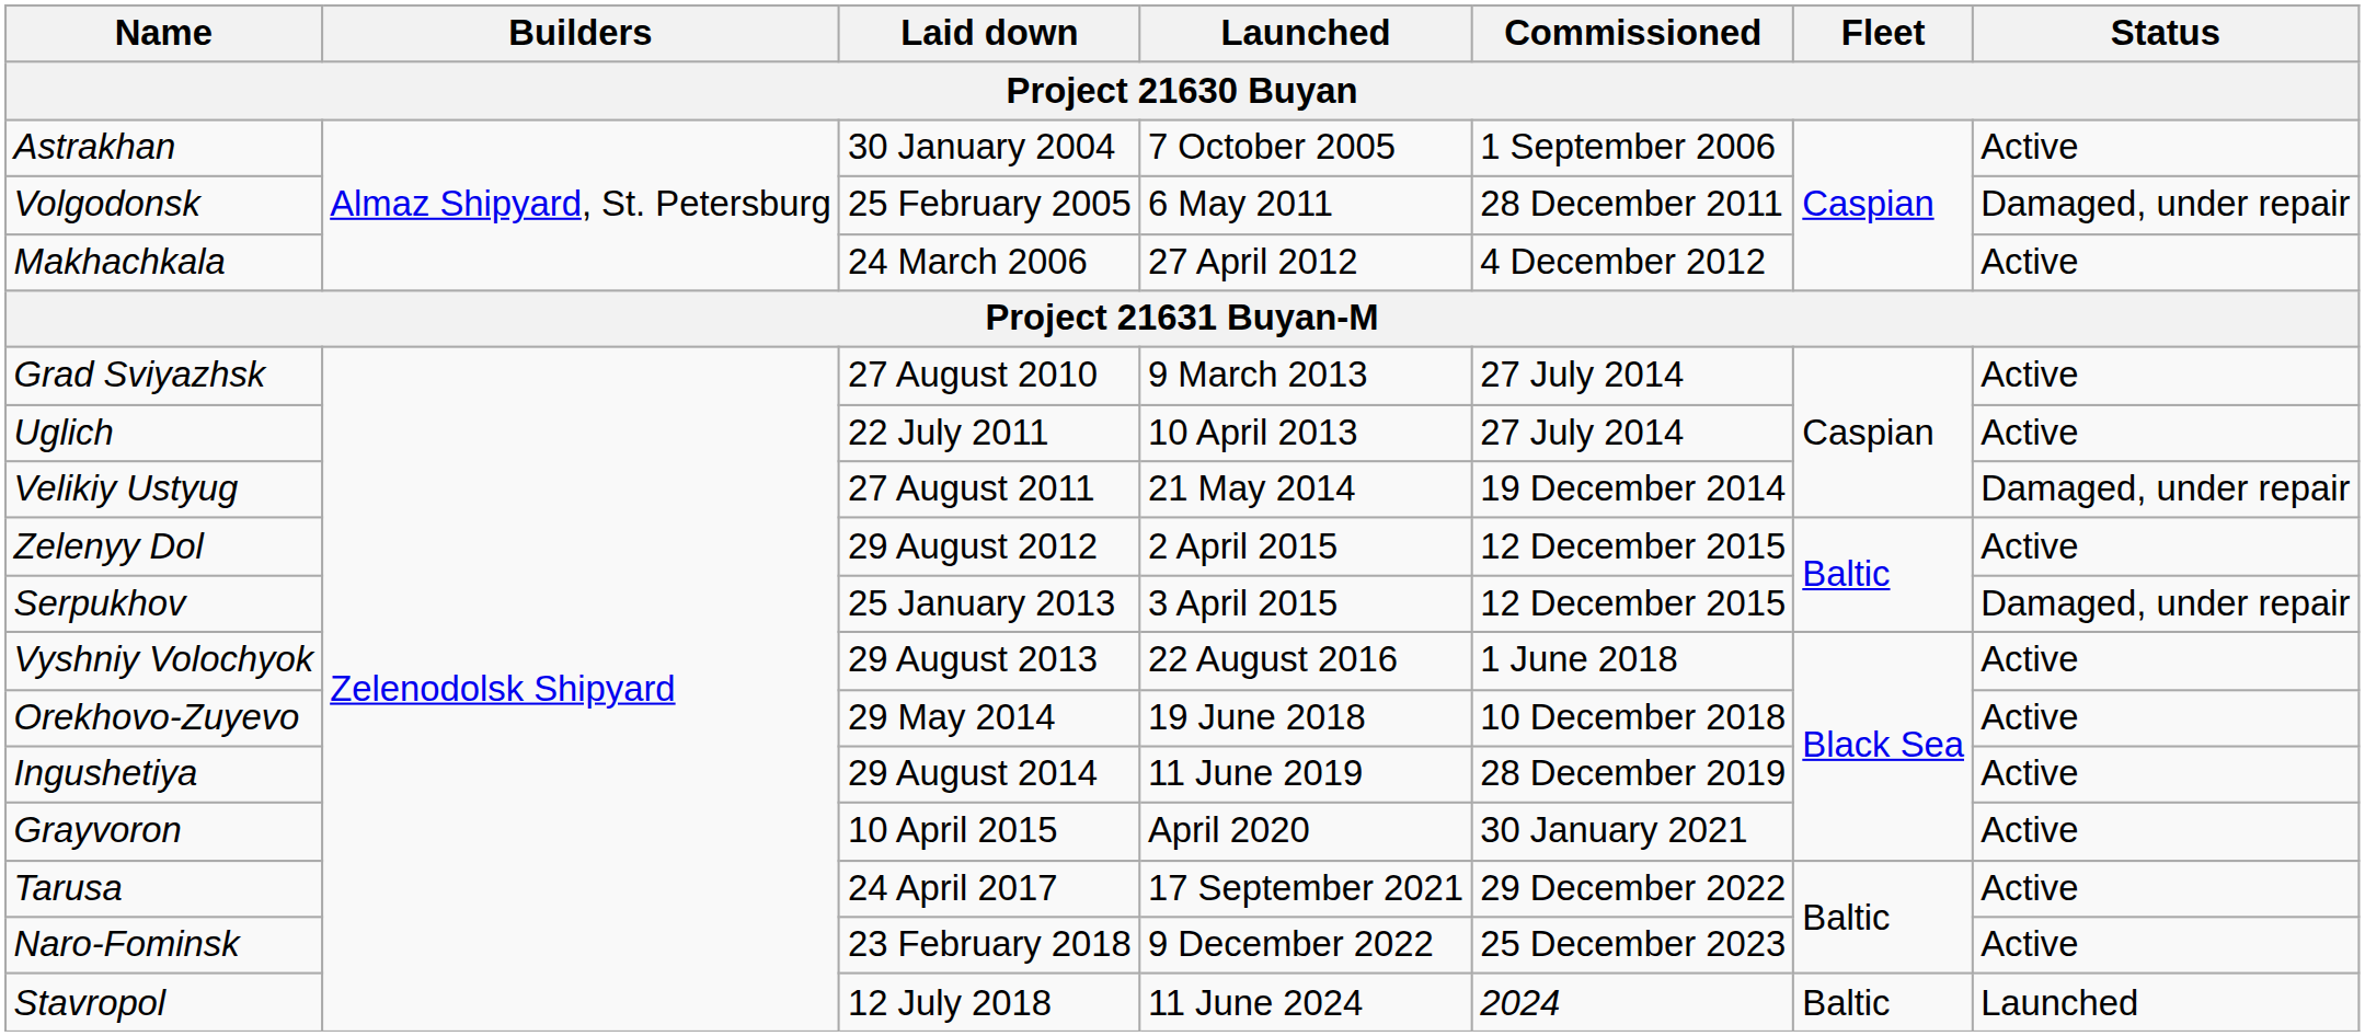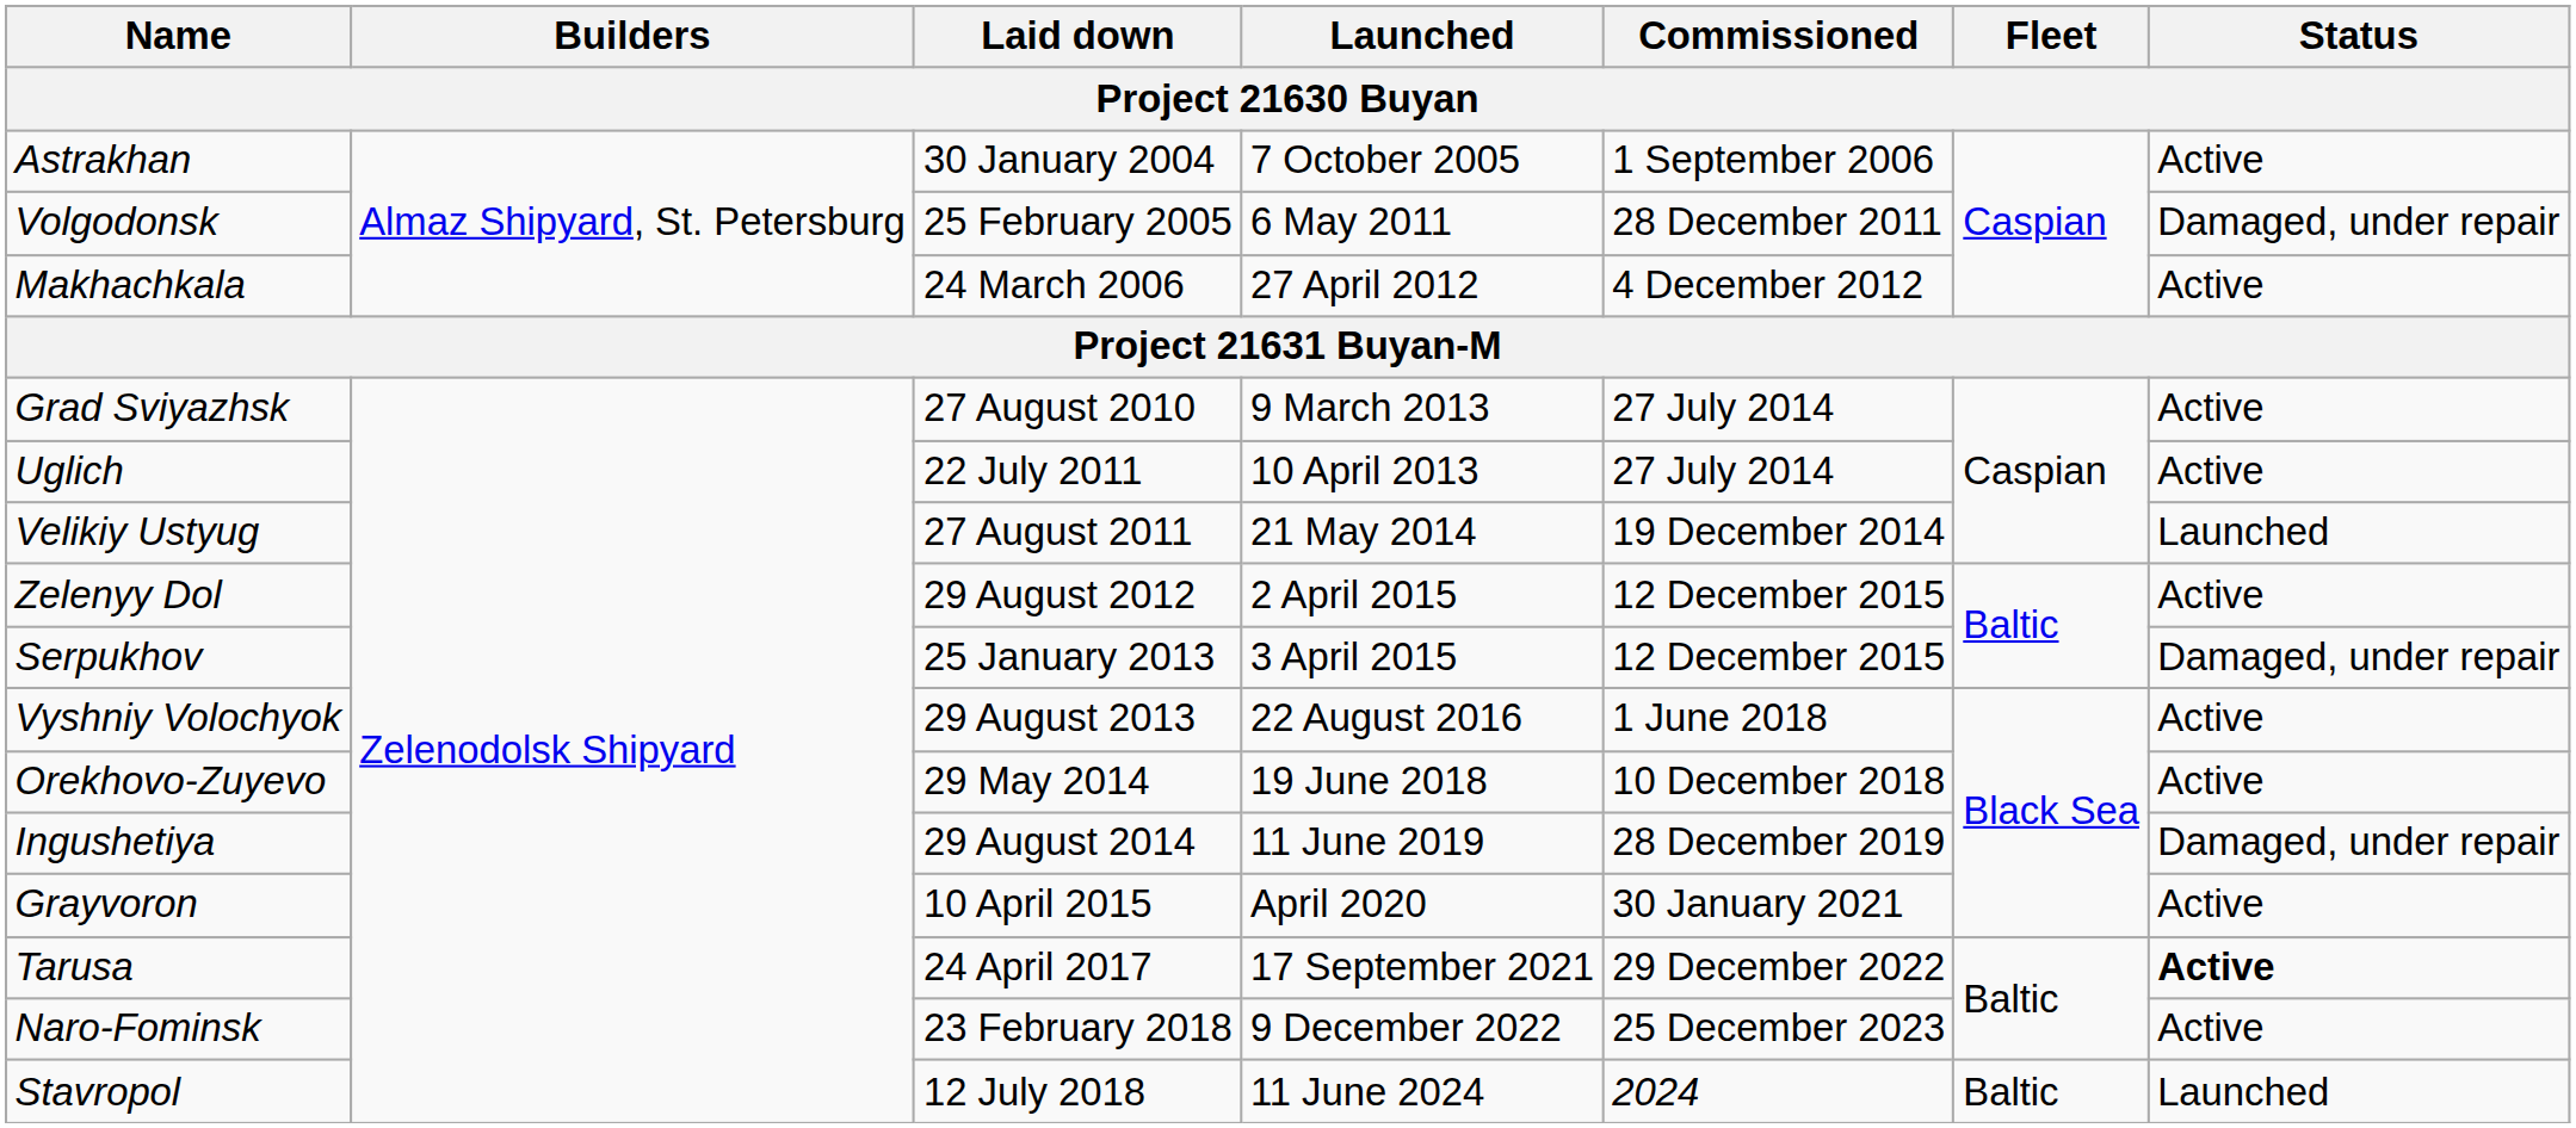 <table class="wikitable">
 <tr>
 <th>Name</th>
 <th>Builders</th>
 <th>Laid down</th>
 <th>Launched</th>
 <th>Commissioned</th>
 <th>Fleet</th>
 <th>Status</th>
 </tr>
 <tr>
 <th colspan="8">Project 21630 Buyan</th>
 </tr>
 <tr>
 <td><em>Astrakhan</em></td>
 <td rowspan="3"><a href='#'>Almaz Shipyard</a>, St. Petersburg</td>
 <td>30 January 2004</td>
 <td>7 October 2005</td>
 <td>1 September 2006</td>
 <td rowspan="3"><a href='#'>Caspian</a></td>
 <td>Active</td>
 </tr>
 <tr>
 <td><em>Volgodonsk</em></td>
 <td>25 February 2005</td>
 <td>6 May 2011</td>
 <td>28 December 2011</td>
 <td>Damaged, under repair</td>
 </tr>
 <tr>
 <td><em>Makhachkala</em></td>
 <td>24 March 2006</td>
 <td>27 April 2012 </td>
 <td>4 December 2012</td>
 <td>Active</td>
 </tr>
 <tr>
 <th colspan="8">Project 21631 Buyan-M</th>
 </tr>
 <tr>
 <td><em>Grad Sviyazhsk</em></td>
 <td rowspan="12"><a href='#'>Zelenodolsk Shipyard</a></td>
 <td>27 August 2010</td>
 <td>9 March 2013</td>
 <td>27 July 2014</td>
 <td rowspan="3">Caspian</td>
 <td>Active</td>
 </tr>
 <tr>
 <td><em>Uglich</em></td>
 <td>22 July 2011</td>
 <td>10 April 2013</td>
 <td>27 July 2014</td>
 <td>Active</td>
 </tr>
 <tr>
 <td><em>Velikiy Ustyug</em></td>
 <td>27 August 2011</td>
 <td>21 May 2014</td>
 <td>19 December 2014</td>
-<td>Damaged, under repair</td>
+<td>Launched</td>
 </tr>
 <tr>
 <td><em>Zelenyy Dol</em></td>
 <td>29 August 2012</td>
 <td>2 April 2015</td>
 <td>12 December 2015</td>
 <td rowspan="2"><a href='#'>Baltic</a></td>
 <td>Active</td>
 </tr>
 <tr>
 <td><em>Serpukhov</em></td>
 <td>25 January 2013</td>
 <td>3 April 2015</td>
 <td>12 December 2015</td>
 <td>Damaged, under repair</td>
 </tr>
 <tr>
 <td><em>Vyshniy Volochyok</em></td>
 <td>29 August 2013</td>
 <td>22 August 2016</td>
 <td>1 June 2018</td>
 <td rowspan="4"><a href='#'>Black Sea</a></td>
 <td>Active</td>
 </tr>
 <tr>
 <td><em>Orekhovo-Zuyevo</em></td>
 <td>29 May 2014</td>
 <td>19 June 2018</td>
 <td>10 December 2018</td>
 <td>Active</td>
 </tr>
 <tr>
 <td><em>Ingushetiya</em></td>
 <td>29 August 2014</td>
 <td>11 June 2019</td>
 <td>28 December 2019</td>
-<td>Active</td>
+<td>Damaged, under repair</td>
 </tr>
 <tr>
 <td><em>Grayvoron</em></td>
 <td>10 April 2015</td>
 <td>April 2020</td>
 <td>30 January 2021</td>
 <td>Active</td>
 </tr>
 <tr>
 <td><em>Tarusa</em></td>
 <td>24 April 2017</td>
 <td>17 September 2021</td>
 <td>29 December 2022</td>
 <td rowspan="2">Baltic</td>
-<td>Active</td>
+<td><strong>Active</strong></td>
 </tr>
 <tr>
 <td><em>Naro-Fominsk</em></td>
 <td>23 February 2018</td>
 <td>9 December 2022</td>
 <td>25 December 2023</td>
 <td>Active</td>
 </tr>
 <tr>
 <td><em>Stavropol</em></td>
 <td>12 July 2018</td>
 <td>11 June 2024</td>
 <td><em>2024</em></td>
 <td>Baltic</td>
 <td>Launched</td>
 </tr>
 </table>
